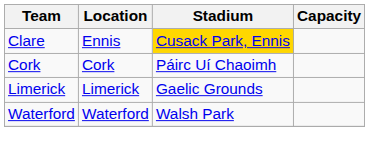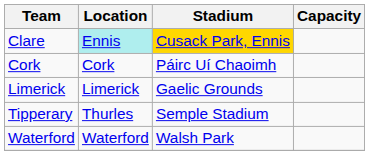 <table class="wikitable sortable">
 <tr>
 <th>Team</th>
 <th>Location</th>
 <th>Stadium</th>
 <th>Capacity</th>
 </tr>
 <tr>
 <td> <a href='#'>Clare</a></td>
-<td><a href='#'>Ennis</a></td>
+<td style="background: paleturquoise;"><a href='#'>Ennis</a></td>
 <td style="background: gold;"><a href='#'>Cusack Park, Ennis</a></td>
 <td style="text-align:center"></td>
 </tr>
 <tr>
 <td> <a href='#'>Cork</a></td>
 <td><a href='#'>Cork</a></td>
 <td><a href='#'>Páirc Uí Chaoimh</a></td>
 <td style="text-align:center"></td>
 </tr>
 <tr>
 <td> <a href='#'>Limerick</a></td>
 <td><a href='#'>Limerick</a></td>
 <td><a href='#'>Gaelic Grounds</a></td>
 <td style="text-align:center"></td>
 </tr>
 <tr>
+<td> <a href='#'>Tipperary</a></td>
+<td><a href='#'>Thurles</a></td>
+<td><a href='#'>Semple Stadium</a></td>
+<td style="text-align:center"></td>
+</tr>
+<tr>
 <td> <a href='#'>Waterford</a></td>
 <td><a href='#'>Waterford</a></td>
 <td><a href='#'>Walsh Park</a></td>
 <td style="text-align:center"></td>
 </tr>
 <tr>
 </tr>
 </table>
